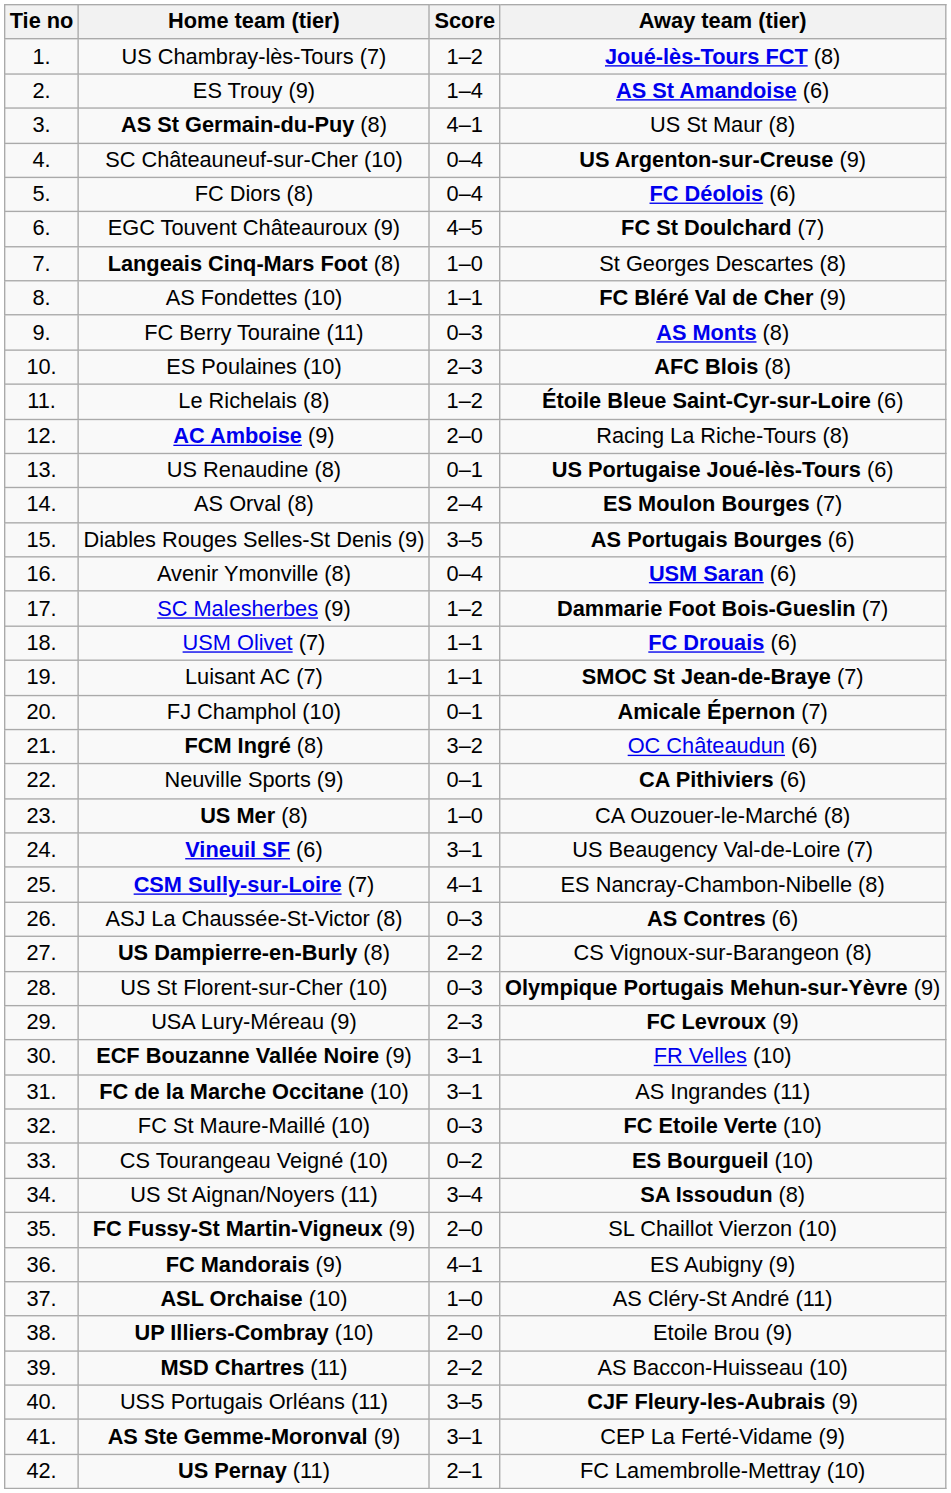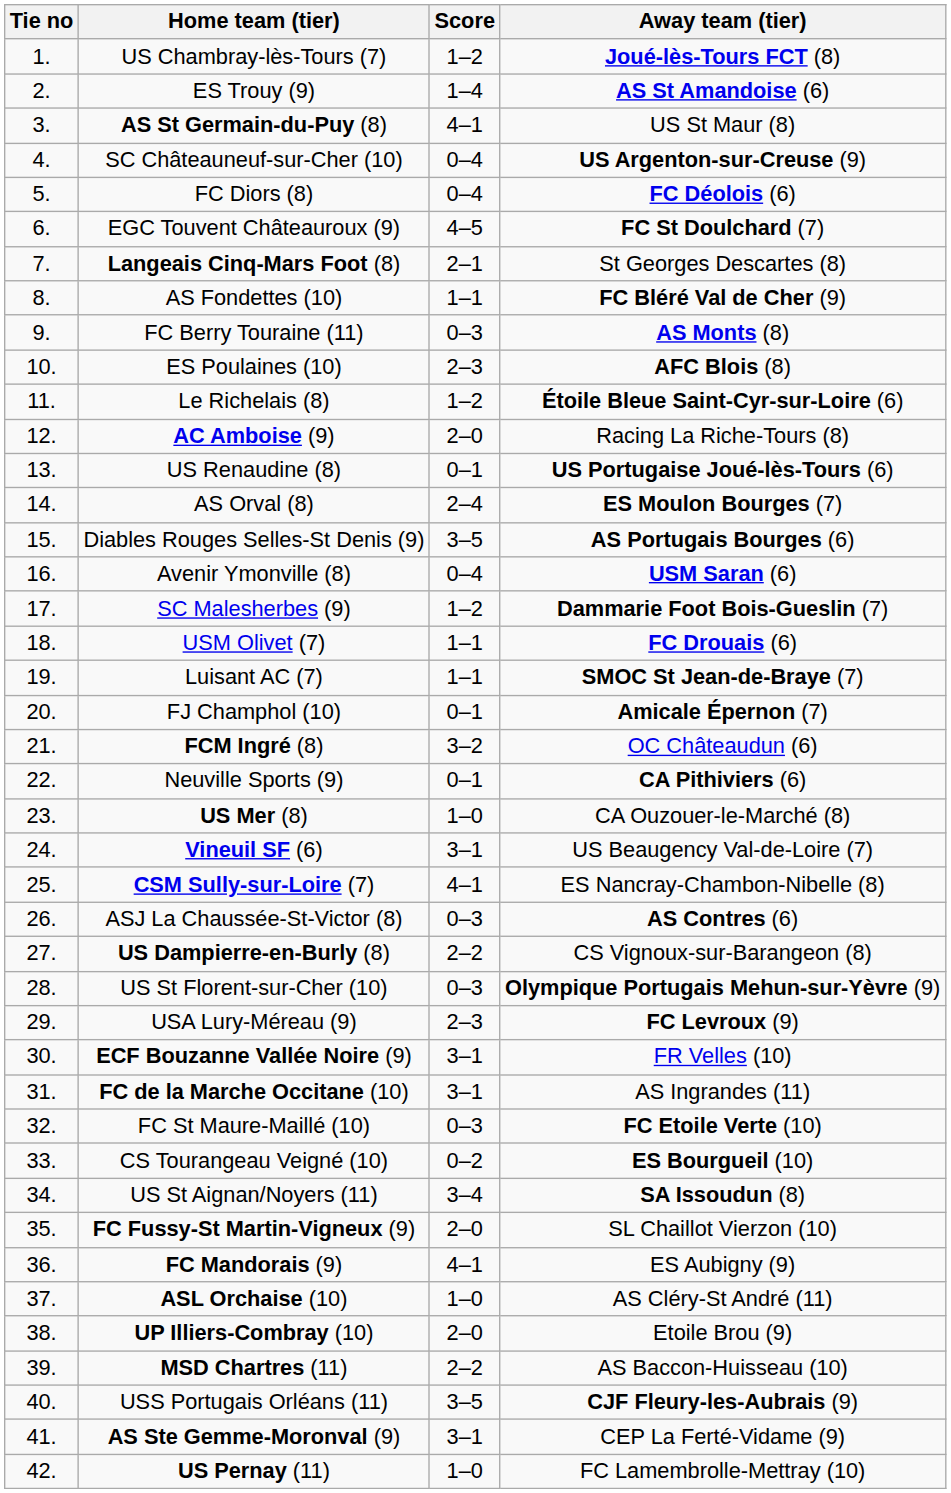 <table class="wikitable" style="text-align: center">
 <tr>
 <th>Tie no</th>
 <th>Home team (tier)</th>
 <th>Score</th>
 <th>Away team (tier)</th>
 </tr>
 <tr>
 <td>1.</td>
 <td>US Chambray-lès-Tours (7)</td>
 <td>1–2</td>
 <td><strong><a href='#'>Joué-lès-Tours FCT</a></strong> (8)</td>
 </tr>
 <tr>
 <td>2.</td>
 <td>ES Trouy (9)</td>
 <td>1–4</td>
 <td><strong><a href='#'>AS St Amandoise</a></strong> (6)</td>
 </tr>
 <tr>
 <td>3.</td>
 <td><strong>AS St Germain-du-Puy</strong> (8)</td>
 <td>4–1</td>
 <td>US St Maur (8)</td>
 </tr>
 <tr>
 <td>4.</td>
 <td>SC Châteauneuf-sur-Cher (10)</td>
 <td>0–4</td>
 <td><strong>US Argenton-sur-Creuse</strong> (9)</td>
 </tr>
 <tr>
 <td>5.</td>
 <td>FC Diors (8)</td>
 <td>0–4</td>
 <td><strong><a href='#'>FC Déolois</a></strong> (6)</td>
 </tr>
 <tr>
 <td>6.</td>
 <td>EGC Touvent Châteauroux (9)</td>
 <td>4–5 </td>
 <td><strong>FC St Doulchard</strong> (7)</td>
 </tr>
 <tr>
 <td>7.</td>
 <td><strong>Langeais Cinq-Mars Foot</strong> (8)</td>
-<td>1–0</td>
+<td>2–1</td>
 <td>St Georges Descartes (8)</td>
 </tr>
 <tr>
 <td>8.</td>
 <td>AS Fondettes (10)</td>
 <td>1–1 </td>
 <td><strong>FC Bléré Val de Cher</strong> (9)</td>
 </tr>
 <tr>
 <td>9.</td>
 <td>FC Berry Touraine (11)</td>
 <td>0–3</td>
 <td><strong><a href='#'>AS Monts</a></strong> (8)</td>
 </tr>
 <tr>
 <td>10.</td>
 <td>ES Poulaines (10)</td>
 <td>2–3 </td>
 <td><strong>AFC Blois</strong> (8)</td>
 </tr>
 <tr>
 <td>11.</td>
 <td>Le Richelais (8)</td>
 <td>1–2 </td>
 <td><strong>Étoile Bleue Saint-Cyr-sur-Loire</strong> (6)</td>
 </tr>
 <tr>
 <td>12.</td>
 <td><strong><a href='#'>AC Amboise</a></strong> (9)</td>
 <td>2–0</td>
 <td>Racing La Riche-Tours (8)</td>
 </tr>
 <tr>
 <td>13.</td>
 <td>US Renaudine (8)</td>
 <td>0–1</td>
 <td><strong>US Portugaise Joué-lès-Tours</strong> (6)</td>
 </tr>
 <tr>
 <td>14.</td>
 <td>AS Orval (8)</td>
 <td>2–4</td>
 <td><strong>ES Moulon Bourges</strong> (7)</td>
 </tr>
 <tr>
 <td>15.</td>
 <td>Diables Rouges Selles-St Denis (9)</td>
 <td>3–5</td>
 <td><strong>AS Portugais Bourges</strong> (6)</td>
 </tr>
 <tr>
 <td>16.</td>
 <td>Avenir Ymonville (8)</td>
 <td>0–4</td>
 <td><strong><a href='#'>USM Saran</a></strong> (6)</td>
 </tr>
 <tr>
 <td>17.</td>
 <td><a href='#'>SC Malesherbes</a> (9)</td>
 <td>1–2 </td>
 <td><strong>Dammarie Foot Bois-Gueslin</strong> (7)</td>
 </tr>
 <tr>
 <td>18.</td>
 <td><a href='#'>USM Olivet</a> (7)</td>
 <td>1–1 </td>
 <td><strong><a href='#'>FC Drouais</a></strong> (6)</td>
 </tr>
 <tr>
 <td>19.</td>
 <td>Luisant AC (7)</td>
 <td>1–1 </td>
 <td><strong>SMOC St Jean-de-Braye</strong> (7)</td>
 </tr>
 <tr>
 <td>20.</td>
 <td>FJ Champhol (10)</td>
 <td>0–1</td>
 <td><strong>Amicale Épernon</strong> (7)</td>
 </tr>
 <tr>
 <td>21.</td>
 <td><strong>FCM Ingré</strong> (8)</td>
 <td>3–2</td>
 <td><a href='#'>OC Châteaudun</a> (6)</td>
 </tr>
 <tr>
 <td>22.</td>
 <td>Neuville Sports (9)</td>
 <td>0–1</td>
 <td><strong>CA Pithiviers</strong> (6)</td>
 </tr>
 <tr>
 <td>23.</td>
 <td><strong>US Mer</strong> (8)</td>
 <td>1–0</td>
 <td>CA Ouzouer-le-Marché (8)</td>
 </tr>
 <tr>
 <td>24.</td>
 <td><strong><a href='#'>Vineuil SF</a></strong> (6)</td>
 <td>3–1</td>
 <td>US Beaugency Val-de-Loire (7)</td>
 </tr>
 <tr>
 <td>25.</td>
 <td><strong><a href='#'>CSM Sully-sur-Loire</a></strong> (7)</td>
 <td>4–1</td>
 <td>ES Nancray-Chambon-Nibelle (8)</td>
 </tr>
 <tr>
 <td>26.</td>
 <td>ASJ La Chaussée-St-Victor (8)</td>
 <td>0–3</td>
 <td><strong>AS Contres</strong> (6)</td>
 </tr>
 <tr>
 <td>27.</td>
 <td><strong>US Dampierre-en-Burly</strong> (8)</td>
 <td>2–2 </td>
 <td>CS Vignoux-sur-Barangeon (8)</td>
 </tr>
 <tr>
 <td>28.</td>
 <td>US St Florent-sur-Cher (10)</td>
 <td>0–3</td>
 <td><strong>Olympique Portugais Mehun-sur-Yèvre</strong> (9)</td>
 </tr>
 <tr>
 <td>29.</td>
 <td>USA Lury-Méreau (9)</td>
 <td>2–3 </td>
 <td><strong>FC Levroux</strong> (9)</td>
 </tr>
 <tr>
 <td>30.</td>
 <td><strong>ECF Bouzanne Vallée Noire</strong> (9)</td>
 <td>3–1 </td>
 <td><a href='#'>FR Velles</a> (10)</td>
 </tr>
 <tr>
 <td>31.</td>
 <td><strong>FC de la Marche Occitane</strong> (10)</td>
 <td>3–1</td>
 <td>AS Ingrandes (11)</td>
 </tr>
 <tr>
 <td>32.</td>
 <td>FC St Maure-Maillé (10)</td>
 <td>0–3</td>
 <td><strong>FC Etoile Verte</strong> (10)</td>
 </tr>
 <tr>
 <td>33.</td>
 <td>CS Tourangeau Veigné (10)</td>
 <td>0–2</td>
 <td><strong>ES Bourgueil</strong> (10)</td>
 </tr>
 <tr>
 <td>34.</td>
 <td>US St Aignan/Noyers (11)</td>
 <td>3–4 </td>
 <td><strong>SA Issoudun</strong> (8)</td>
 </tr>
 <tr>
 <td>35.</td>
 <td><strong>FC Fussy-St Martin-Vigneux</strong> (9)</td>
 <td>2–0</td>
 <td>SL Chaillot Vierzon (10)</td>
 </tr>
 <tr>
 <td>36.</td>
 <td><strong>FC Mandorais</strong> (9)</td>
 <td>4–1</td>
 <td>ES Aubigny (9)</td>
 </tr>
 <tr>
 <td>37.</td>
 <td><strong>ASL Orchaise</strong> (10)</td>
 <td>1–0</td>
 <td>AS Cléry-St André (11)</td>
 </tr>
 <tr>
 <td>38.</td>
 <td><strong>UP Illiers-Combray</strong> (10)</td>
 <td>2–0</td>
 <td>Etoile Brou (9)</td>
 </tr>
 <tr>
 <td>39.</td>
 <td><strong>MSD Chartres</strong> (11)</td>
 <td>2–2 </td>
 <td>AS Baccon-Huisseau (10)</td>
 </tr>
 <tr>
 <td>40.</td>
 <td>USS Portugais Orléans (11)</td>
 <td>3–5</td>
 <td><strong>CJF Fleury-les-Aubrais</strong> (9)</td>
 </tr>
 <tr>
 <td>41.</td>
 <td><strong>AS Ste Gemme-Moronval</strong> (9)</td>
 <td>3–1 </td>
 <td>CEP La Ferté-Vidame (9)</td>
 </tr>
 <tr>
 <td>42.</td>
 <td><strong>US Pernay</strong> (11)</td>
-<td>2–1</td>
+<td>1–0</td>
 <td>FC Lamembrolle-Mettray (10)</td>
 </tr>
 </table>
